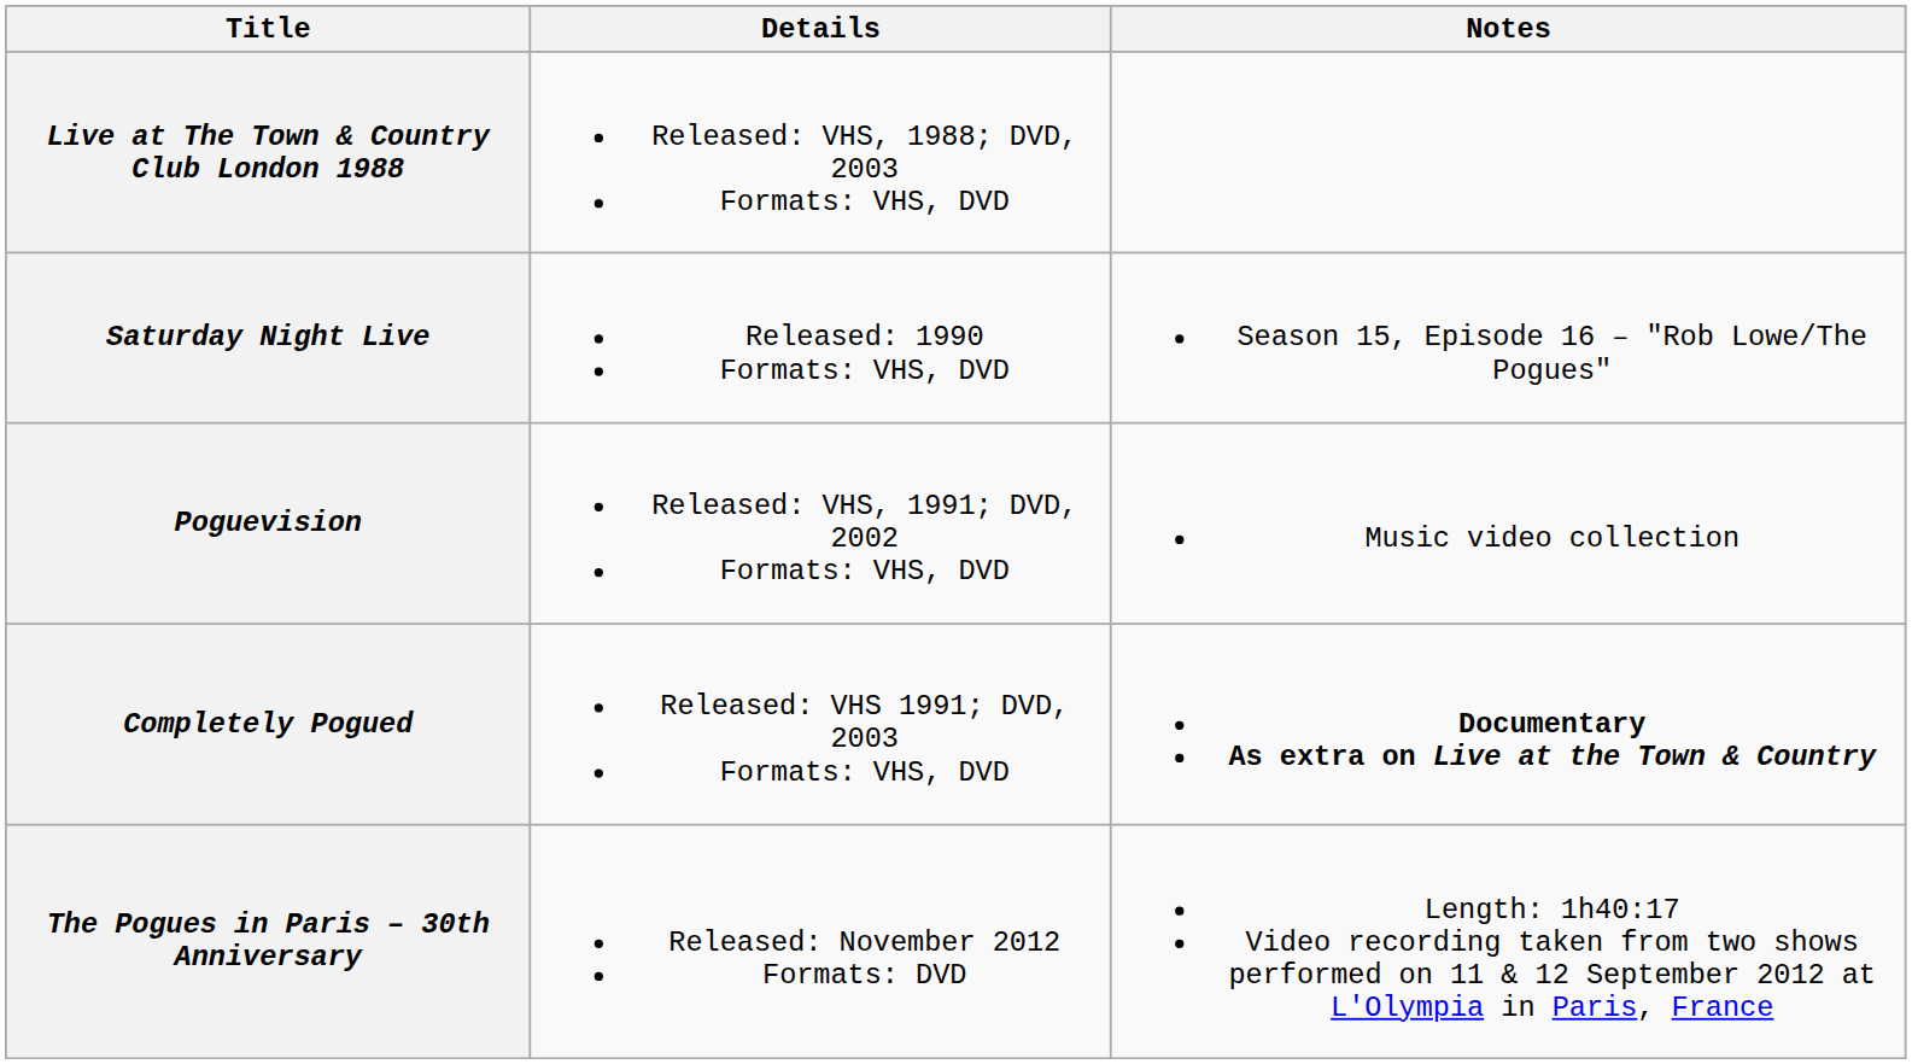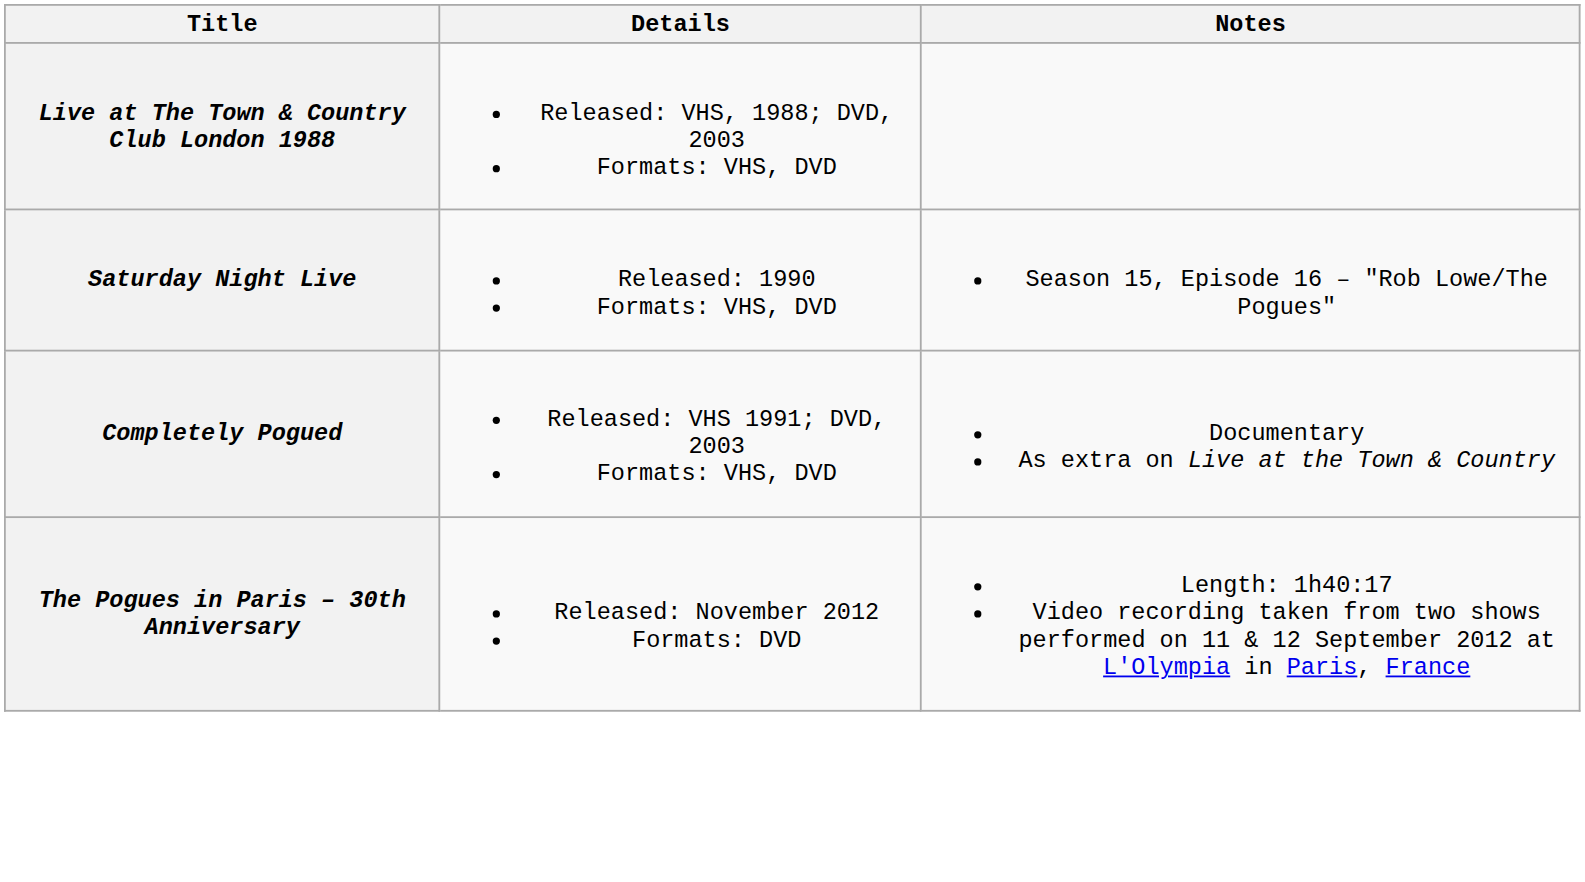 <table class="wikitable plainrowheaders" style="text-align:center;">
 <tr>
 <th scope="col" style="width:18em;">Title</th>
 <th scope="col" style="width:20em;">Details</th>
 <th scope="col">Notes</th>
 </tr>
 <tr>
 <th scope="row"><em>Live at The Town & Country Club London 1988</em></th>
 <td><br><ul><li>Released: VHS, 1988; DVD, 2003</li><li>Formats: VHS, DVD</li></ul></td>
 <td></td>
 </tr>
 <tr>
 <th scope="row"><em>Saturday Night Live</em></th>
 <td><br><ul><li>Released: 1990</li><li>Formats: VHS, DVD</li></ul></td>
 <td><br><ul><li>Season 15, Episode 16 – "Rob Lowe/The Pogues"</li></ul></td>
 </tr>
 <tr>
-<th scope="row"><em>Poguevision</em></th>
-<td><br><ul><li>Released: VHS, 1991; DVD, 2002</li><li>Formats: VHS, DVD</li></ul></td>
-<td><br><ul><li>Music video collection</li></ul></td>
-</tr>
-<tr>
 <th scope="row"><em>Completely Pogued</em></th>
 <td><br><ul><li>Released: VHS 1991; DVD, 2003</li><li>Formats: VHS, DVD</li></ul></td>
-<td><strong><br><ul><li>Documentary</li><li>As extra on <em>Live at the Town & Country</em></li></ul></strong></td>
+<td><br><ul><li>Documentary</li><li>As extra on <em>Live at the Town & Country</em></li></ul></td>
 </tr>
 <tr>
 <th scope="row"><em>The Pogues in Paris – 30th Anniversary</em></th>
 <td><br><ul><li>Released: November 2012</li><li>Formats: DVD</li></ul></td>
 <td><br><ul><li>Length: 1h40:17</li><li>Video recording taken from two shows performed on 11 & 12 September 2012 at <a href='#'>L'Olympia</a> in <a href='#'>Paris</a>, <a href='#'>France</a></li></ul></td>
 </tr>
 </table>
